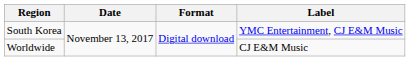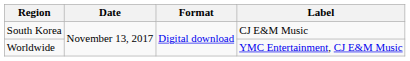 <table class="wikitable">
 <tr>
 <th>Region</th>
 <th>Date</th>
 <th>Format</th>
 <th>Label</th>
 </tr>
 <tr>
 <td>South Korea</td>
 <td rowspan="2">November 13, 2017</td>
 <td rowspan="2"><a href='#'>Digital download</a></td>
-<td><a href='#'>YMC Entertainment</a>, <a href='#'>CJ E&M Music</a></td>
+<td>CJ E&M Music</td>
 </tr>
 <tr>
 <td>Worldwide</td>
-<td>CJ E&M Music</td>
+<td><a href='#'>YMC Entertainment</a>, <a href='#'>CJ E&M Music</a></td>
 </tr>
 </table>
